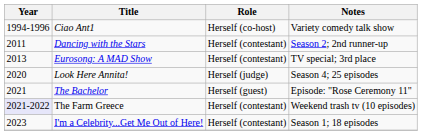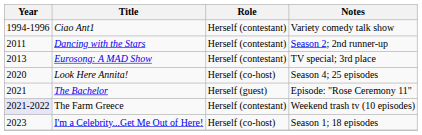 <table class="wikitable sortable">
 <tr>
 <th>Year</th>
 <th>Title</th>
 <th>Role</th>
 <th class="unsortable">Notes</th>
 </tr>
 <tr>
 <td>1994-1996</td>
 <td><em>Ciao Ant1</em></td>
-<td>Herself (co-host)</td>
+<td>Herself (contestant)</td>
 <td>Variety comedy talk show</td>
 </tr>
 <tr>
 <td>2011</td>
 <td><em><a href='#'>Dancing with the Stars</a></em></td>
 <td>Herself (contestant)</td>
 <td><a href='#'>Season 2</a>; 2nd runner-up</td>
 </tr>
 <tr>
 <td>2013</td>
 <td><em><a href='#'>Eurosong: A MAD Show</a></em></td>
 <td>Herself (contestant)</td>
 <td>TV special; 3rd place</td>
 </tr>
 <tr>
 <td>2020</td>
 <td><em>Look Here Annita!</em></td>
-<td>Herself (judge)</td>
+<td>Herself (co-host)</td>
 <td>Season 4; 25 episodes</td>
 </tr>
 <tr>
 <td>2021</td>
 <td><em><a href='#'>The Bachelor</a></td>
 <td>Herself (guest)</td>
 <td>Episode: "Rose Ceremony 11"</td>
 </tr>
 <tr>
 <td style="background: lavender;">2021-2022</td>
 <td></em>The Farm Greece<em></td>
 <td>Herself (contestant)</td>
 <td>Weekend trash tv (10 episodes)</td>
 </tr>
 <tr>
 <td>2023</td>
 <td></em><a href='#'>I'm a Celebrity...Get Me Out of Here!</a><em></td>
-<td>Herself (contestant)</td>
+<td>Herself (co-host)</td>
 <td>Season 1; 18 episodes</td>
 </tr>
 <tr>
 </tr>
 </table>
